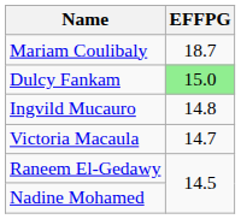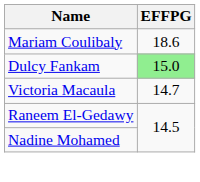 <table class="wikitable">
 <tr>
 <th>Name</th>
 <th>EFFPG</th>
 </tr>
 <tr>
 <td> <a href='#'>Mariam Coulibaly</a></td>
-<td align=center>18.7</td>
+<td align=center>18.6</td>
 </tr>
 <tr>
 <td> <a href='#'>Dulcy Fankam</a></td>
 <td align=center style="background: lightgreen;">15.0</td>
-</tr>
-<tr>
-<td> <a href='#'>Ingvild Mucauro</a></td>
-<td align=center>14.8</td>
 </tr>
 <tr>
 <td> <a href='#'>Victoria Macaula</a></td>
 <td align=center>14.7</td>
 </tr>
 <tr>
 <td> <a href='#'>Raneem El-Gedawy</a></td>
 <td align=center rowspan=2>14.5</td>
 </tr>
 <tr>
 <td> <a href='#'>Nadine Mohamed</a></td>
 </tr>
 </table>
